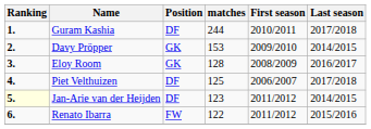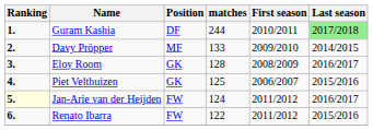 <table class="wikitable">
 <tr>
 <th><strong>Ranking</strong></th>
 <th><strong>Name</strong></th>
 <th><strong>Position</strong></th>
 <th><strong>matches</strong></th>
 <th><strong>First season</strong></th>
 <th><strong>Last season</strong></th>
 </tr>
 <tr>
 <td><strong>1.</strong></td>
 <td> <a href='#'>Guram Kashia</a></td>
 <td><a href='#'>DF</a></td>
 <td>244</td>
 <td>2010/2011</td>
-<td>2017/2018</td>
+<td style="background: lightgreen;">2017/2018</td>
 </tr>
 <tr>
 <td><strong>2.</strong></td>
 <td> <a href='#'>Davy Pröpper</a></td>
-<td><a href='#'>GK</a></td>
-<td>153</td>
+<td><a href='#'>MF</a></td>
+<td>133</td>
 <td>2009/2010</td>
 <td>2014/2015</td>
 </tr>
 <tr>
 <td><strong>3.</strong></td>
 <td> <a href='#'>Eloy Room</a></td>
 <td><a href='#'>GK</a></td>
 <td>128</td>
 <td>2008/2009</td>
 <td>2016/2017</td>
 </tr>
 <tr>
 <td><strong>4.</strong></td>
 <td> <a href='#'>Piet Velthuizen</a></td>
-<td><a href='#'>DF</a></td>
+<td><a href='#'>GK</a></td>
 <td>125</td>
 <td>2006/2007</td>
-<td>2017/2018</td>
+<td>2015/2016</td>
 </tr>
 <tr>
 <td style="background: lightyellow;"><strong>5.</strong></td>
 <td> <a href='#'>Jan-Arie van der Heijden</a></td>
-<td><a href='#'>DF</a></td>
-<td>123</td>
+<td><a href='#'>FW</a></td>
+<td>124</td>
 <td>2011/2012</td>
-<td>2014/2015</td>
+<td>2016/2017</td>
 </tr>
 <tr>
 <td><strong>6.</strong></td>
 <td> <a href='#'>Renato Ibarra</a></td>
 <td><a href='#'>FW</a></td>
 <td>122</td>
 <td>2011/2012</td>
 <td>2015/2016</td>
 </tr>
 <tr>
 </tr>
 </table>
